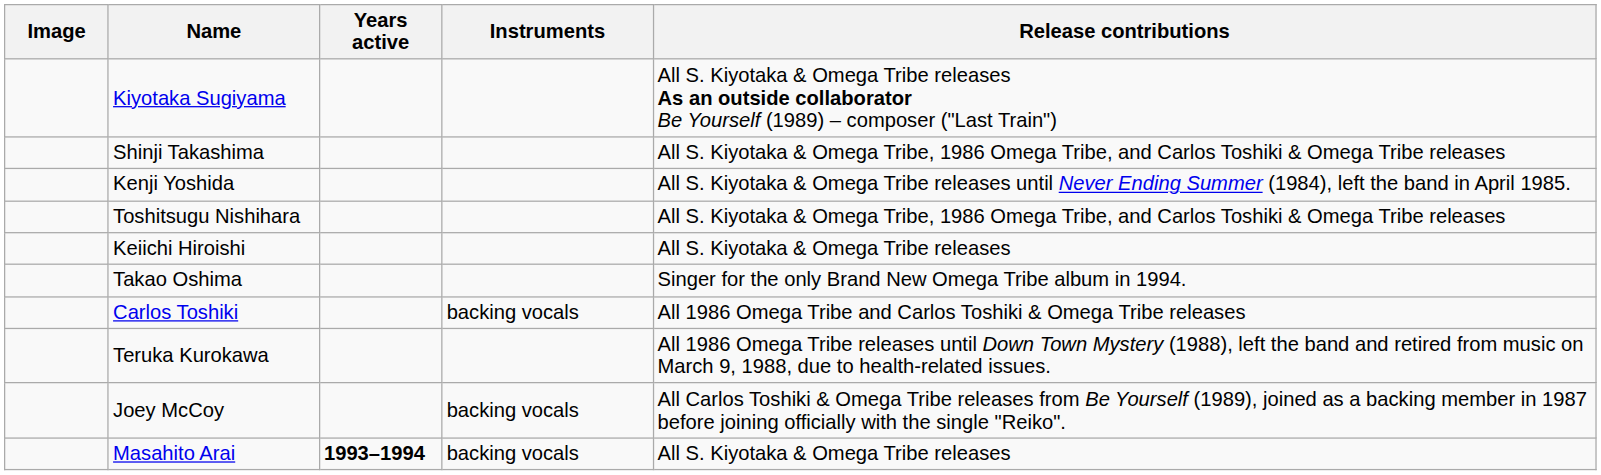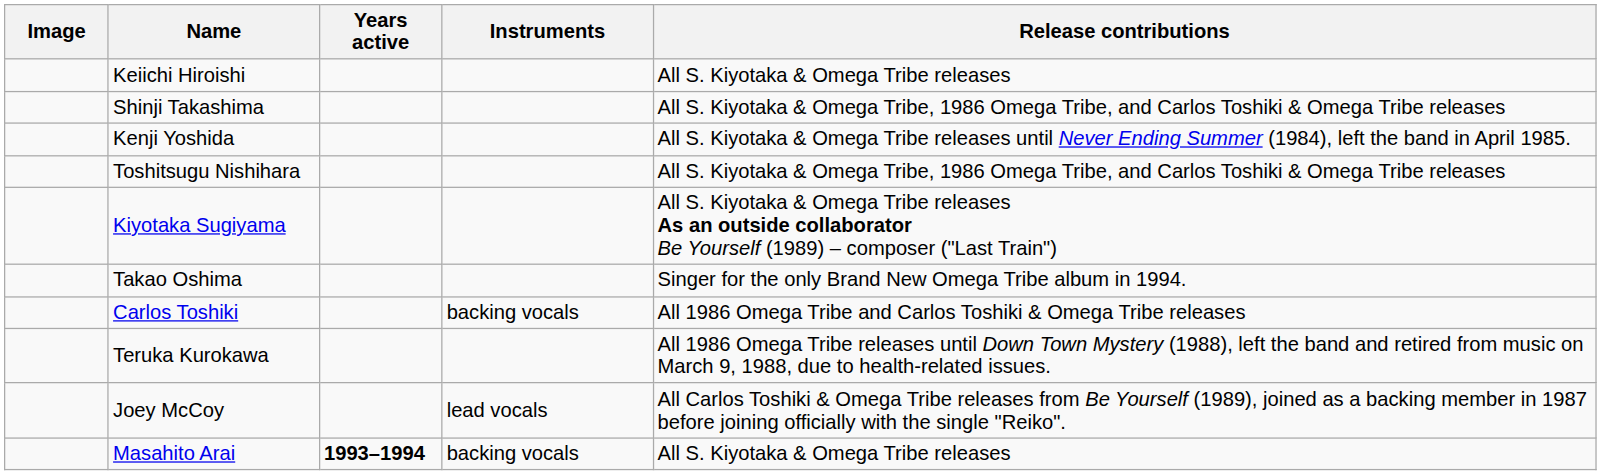 <table class="wikitable" border="1" width=100%>
 <tr>
 <th width="75">Image</th>
 <th width="160">Name</th>
 <th width="90">Years active</th>
 <th width="160">Instruments</th>
 <th>Release contributions</th>
 </tr>
 <tr>
 <td></td>
-<td><a href='#'>Kiyotaka Sugiyama</a> <br> </td>
+<td>Keiichi Hiroishi <br> </td>
+<td> </td>
 <td></td>
-<td></td>
-<td>All S. Kiyotaka & Omega Tribe releases <br> <strong>As an outside collaborator</strong> <br> <em>Be Yourself</em> (1989) – composer ("Last Train")</td>
+<td>All S. Kiyotaka & Omega Tribe releases</td>
 </tr>
 <tr>
 <td></td>
 <td>Shinji Takashima <br> </td>
 <td></td>
 <td></td>
 <td>All S. Kiyotaka & Omega Tribe, 1986 Omega Tribe, and Carlos Toshiki & Omega Tribe releases</td>
 </tr>
 <tr>
 <td></td>
 <td>Kenji Yoshida <br> </td>
 <td></td>
 <td></td>
 <td>All S. Kiyotaka & Omega Tribe releases until <em><a href='#'>Never Ending Summer</a></em> (1984), left the band in April 1985.</td>
 </tr>
 <tr>
 <td></td>
 <td>Toshitsugu Nishihara <br> </td>
 <td></td>
 <td></td>
 <td>All S. Kiyotaka & Omega Tribe, 1986 Omega Tribe, and Carlos Toshiki & Omega Tribe releases</td>
 </tr>
 <tr>
 <td></td>
-<td>Keiichi Hiroishi <br> </td>
-<td> </td>
+<td><a href='#'>Kiyotaka Sugiyama</a> <br> </td>
 <td></td>
-<td>All S. Kiyotaka & Omega Tribe releases</td>
+<td></td>
+<td>All S. Kiyotaka & Omega Tribe releases <br> <strong>As an outside collaborator</strong> <br> <em>Be Yourself</em> (1989) – composer ("Last Train")</td>
 </tr>
 <tr>
 <td></td>
 <td>Takao Oshima<br> </td>
 <td></td>
 <td></td>
 <td>Singer for the only Brand New Omega Tribe album in 1994.</td>
 </tr>
 <tr>
 <td></td>
 <td><a href='#'>Carlos Toshiki</a><br></td>
 <td></td>
 <td>backing vocals</td>
 <td>All 1986 Omega Tribe and Carlos Toshiki & Omega Tribe releases</td>
 </tr>
 <tr>
 <td></td>
 <td>Teruka Kurokawa<br></td>
 <td> </td>
 <td></td>
 <td>All 1986 Omega Tribe releases until <em>Down Town Mystery</em> (1988), left the band and retired from music on March 9, 1988, due to health-related issues.</td>
 </tr>
 <tr>
 <td></td>
 <td>Joey McCoy<br></td>
 <td></td>
-<td>backing vocals</td>
+<td>lead vocals</td>
 <td>All Carlos Toshiki & Omega Tribe releases from <em>Be Yourself</em> (1989), joined as a backing member in 1987 before joining officially with the single "Reiko".</td>
 </tr>
 <tr>
 <td></td>
 <td><a href='#'>Masahito Arai</a><br></td>
 <td><strong>1993–1994</strong></td>
 <td>backing vocals</td>
 <td>All S. Kiyotaka & Omega Tribe releases</td>
 </tr>
 </table>
